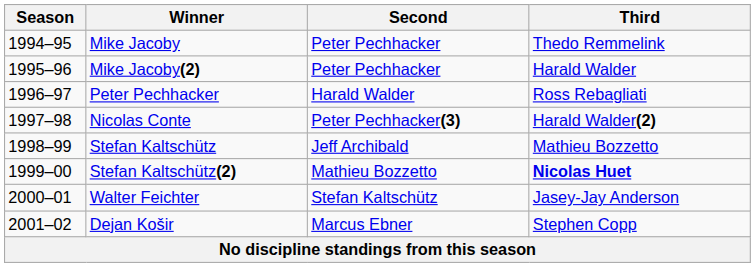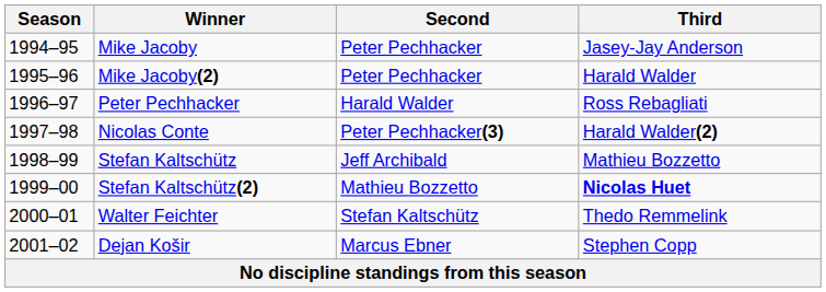 <table class="wikitable" style="font-size:95%;">
 <tr>
 <th width="69">Season</th>
 <th width="200">Winner</th>
 <th width="200">Second</th>
 <th width="200">Third</th>
 </tr>
 <tr>
 <td>1994–95</td>
 <td> <a href='#'>Mike Jacoby</a></td>
 <td> <a href='#'>Peter Pechhacker</a></td>
-<td> <a href='#'>Thedo Remmelink</a></td>
+<td> <a href='#'>Jasey-Jay Anderson</a></td>
 </tr>
 <tr>
 <td>1995–96</td>
 <td> <a href='#'>Mike Jacoby</a><strong>(2)</strong></td>
 <td> <a href='#'>Peter Pechhacker</a></td>
 <td> <a href='#'>Harald Walder</a></td>
 </tr>
 <tr>
 <td>1996–97</td>
 <td> <a href='#'>Peter Pechhacker</a></td>
 <td> <a href='#'>Harald Walder</a></td>
 <td> <a href='#'>Ross Rebagliati</a></td>
 </tr>
 <tr>
 <td>1997–98</td>
 <td> <a href='#'>Nicolas Conte</a></td>
 <td> <a href='#'>Peter Pechhacker</a><strong>(3)</strong></td>
 <td> <a href='#'>Harald Walder</a><strong>(2)</strong></td>
 </tr>
 <tr>
 <td>1998–99</td>
 <td> <a href='#'>Stefan Kaltschütz</a></td>
 <td> <a href='#'>Jeff Archibald</a></td>
 <td> <a href='#'>Mathieu Bozzetto</a></td>
 </tr>
 <tr>
 <td>1999–00</td>
 <td> <a href='#'>Stefan Kaltschütz</a><strong>(2)</strong></td>
 <td> <a href='#'>Mathieu Bozzetto</a></td>
 <td><strong> <a href='#'>Nicolas Huet</a></strong></td>
 </tr>
 <tr>
 <td>2000–01</td>
 <td> <a href='#'>Walter Feichter</a></td>
 <td> <a href='#'>Stefan Kaltschütz</a></td>
-<td> <a href='#'>Jasey-Jay Anderson</a></td>
+<td> <a href='#'>Thedo Remmelink</a></td>
 </tr>
 <tr>
 <td>2001–02</td>
 <td> <a href='#'>Dejan Košir</a></td>
 <td> <a href='#'>Marcus Ebner</a></td>
 <td> <a href='#'>Stephen Copp</a></td>
 </tr>
 <tr>
 <th colspan=4>No discipline standings from this season</th>
 </tr>
 </table>
